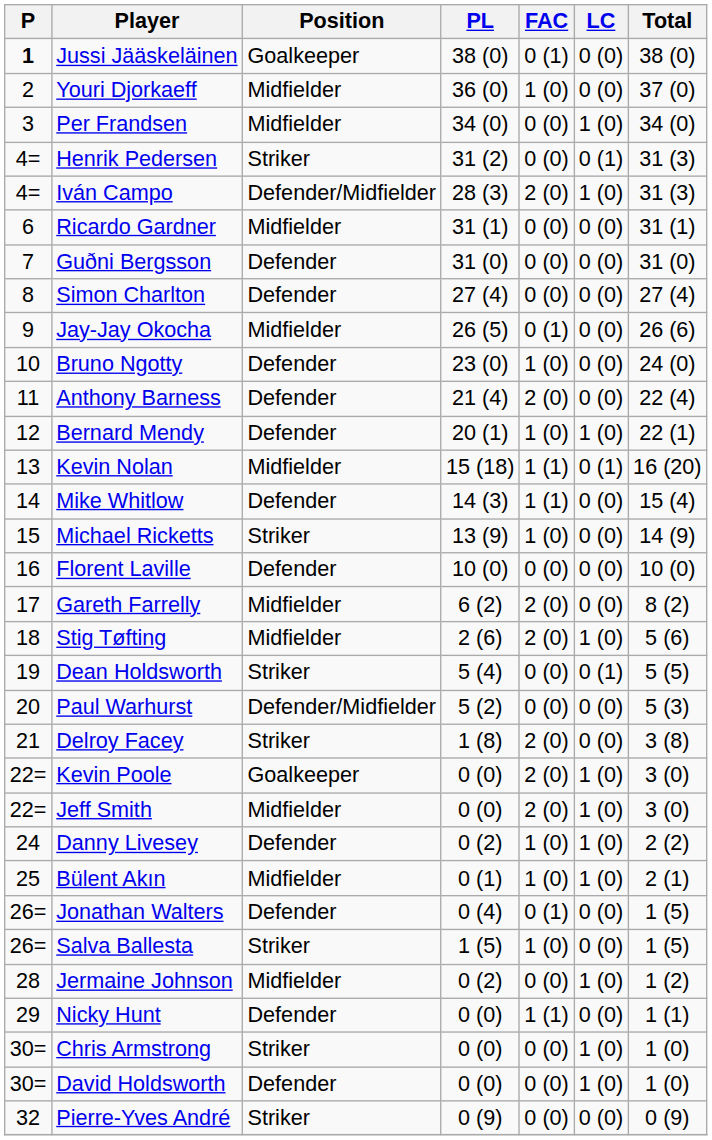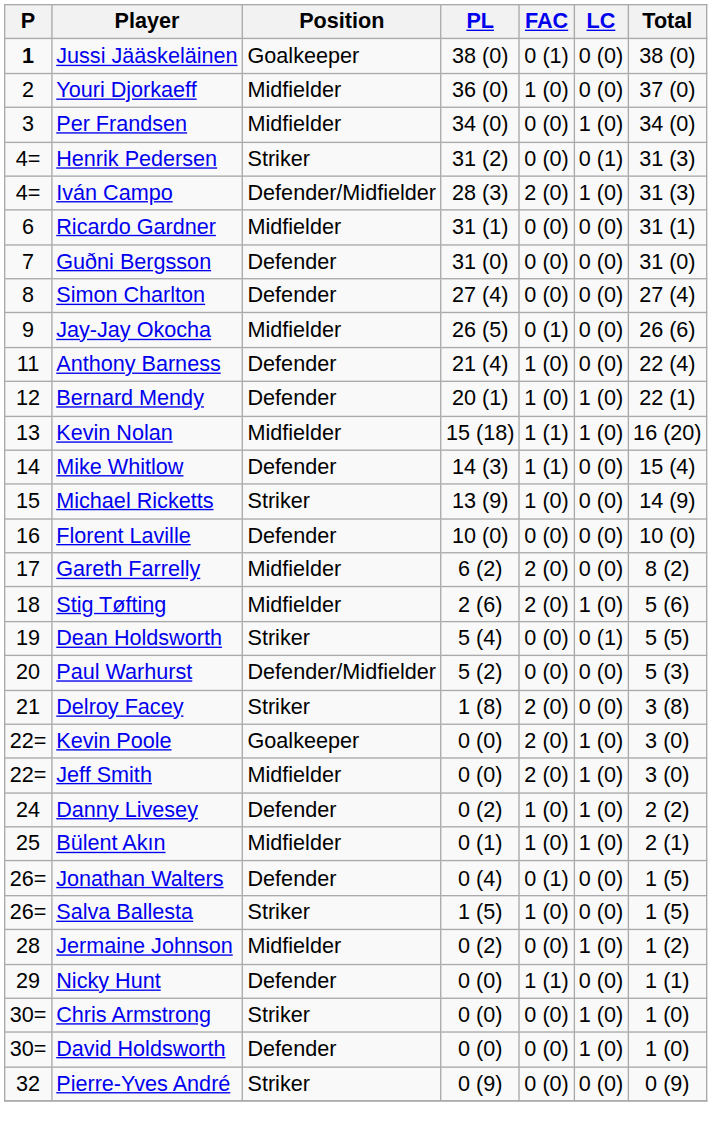 <table class="wikitable sortable">
 <tr>
 <th>P</th>
 <th>Player</th>
 <th>Position</th>
 <th><a href='#'>PL</a></th>
 <th><a href='#'>FAC</a></th>
 <th><a href='#'>LC</a></th>
 <th>Total</th>
 </tr>
 <tr>
 <td align=center><strong>1</strong></td>
 <td> <a href='#'>Jussi Jääskeläinen</a></td>
 <td>Goalkeeper</td>
 <td align=center>38 (0)</td>
 <td align=center>0 (1)</td>
 <td align=center>0 (0)</td>
 <td align=center>38 (0)</td>
 </tr>
 <tr>
 <td align=center>2</td>
 <td> <a href='#'>Youri Djorkaeff</a></td>
 <td>Midfielder</td>
 <td align=center>36 (0)</td>
 <td align=center>1 (0)</td>
 <td align=center>0 (0)</td>
 <td align=center>37 (0)</td>
 </tr>
 <tr>
 <td align=center>3</td>
 <td> <a href='#'>Per Frandsen</a></td>
 <td>Midfielder</td>
 <td align=center>34 (0)</td>
 <td align=center>0 (0)</td>
 <td align=center>1 (0)</td>
 <td align=center>34 (0)</td>
 </tr>
 <tr>
 <td align=center>4=</td>
 <td> <a href='#'>Henrik Pedersen</a></td>
 <td>Striker</td>
 <td align=center>31 (2)</td>
 <td align=center>0 (0)</td>
 <td align=center>0 (1)</td>
 <td align=center>31 (3)</td>
 </tr>
 <tr>
 <td align=center>4=</td>
 <td> <a href='#'>Iván Campo</a></td>
 <td>Defender/Midfielder</td>
 <td align=center>28 (3)</td>
 <td align=center>2 (0)</td>
 <td align=center>1 (0)</td>
 <td align=center>31 (3)</td>
 </tr>
 <tr>
 <td align=center>6</td>
 <td> <a href='#'>Ricardo Gardner</a></td>
 <td>Midfielder</td>
 <td align=center>31 (1)</td>
 <td align=center>0 (0)</td>
 <td align=center>0 (0)</td>
 <td align=center>31 (1)</td>
 </tr>
 <tr>
 <td align=center>7</td>
 <td> <a href='#'>Guðni Bergsson</a></td>
 <td>Defender</td>
 <td align=center>31 (0)</td>
 <td align=center>0 (0)</td>
 <td align=center>0 (0)</td>
 <td align=center>31 (0)</td>
 </tr>
 <tr>
 <td align=center>8</td>
 <td> <a href='#'>Simon Charlton</a></td>
 <td>Defender</td>
 <td align=center>27 (4)</td>
 <td align=center>0 (0)</td>
 <td align=center>0 (0)</td>
 <td align=center>27  (4)</td>
 </tr>
 <tr>
 <td align=center>9</td>
 <td> <a href='#'>Jay-Jay Okocha</a></td>
 <td>Midfielder</td>
 <td align=center>26 (5)</td>
 <td align=center>0 (1)</td>
 <td align=center>0 (0)</td>
 <td align=center>26 (6)</td>
 </tr>
 <tr>
-<td align=center>10</td>
-<td> <a href='#'>Bruno Ngotty</a></td>
-<td>Defender</td>
-<td align=center>23 (0)</td>
-<td align=center>1 (0)</td>
-<td align=center>0 (0)</td>
-<td align=center>24 (0)</td>
-</tr>
-<tr>
 <td align=center>11</td>
 <td> <a href='#'>Anthony Barness</a></td>
 <td>Defender</td>
 <td align=center>21 (4)</td>
-<td align=center>2 (0)</td>
+<td align=center>1 (0)</td>
 <td align=center>0 (0)</td>
 <td align=center>22 (4)</td>
 </tr>
 <tr>
 <td align=center>12</td>
 <td> <a href='#'>Bernard Mendy</a></td>
 <td>Defender</td>
 <td align=center>20 (1)</td>
 <td align=center>1 (0)</td>
 <td align=center>1 (0)</td>
 <td align=center>22 (1)</td>
 </tr>
 <tr>
 <td align=center>13</td>
 <td> <a href='#'>Kevin Nolan</a></td>
 <td>Midfielder</td>
 <td align=center>15 (18)</td>
 <td align=center>1 (1)</td>
-<td align=center>0 (1)</td>
+<td align=center>1 (0)</td>
 <td align=center>16 (20)</td>
 </tr>
 <tr>
 <td align=center>14</td>
 <td> <a href='#'>Mike Whitlow</a></td>
 <td>Defender</td>
 <td align=center>14 (3)</td>
 <td align=center>1 (1)</td>
 <td align=center>0 (0)</td>
 <td align=center>15 (4)</td>
 </tr>
 <tr>
 <td align=center>15</td>
 <td> <a href='#'>Michael Ricketts</a></td>
 <td>Striker</td>
 <td align=center>13  (9)</td>
 <td align=center>1 (0)</td>
 <td align=center>0 (0)</td>
 <td align=center>14 (9)</td>
 </tr>
 <tr>
 <td align=center>16</td>
 <td> <a href='#'>Florent Laville</a></td>
 <td>Defender</td>
 <td align=center>10 (0)</td>
 <td align=center>0 (0)</td>
 <td align=center>0 (0)</td>
 <td align=center>10 (0)</td>
 </tr>
 <tr>
 <td align=center>17</td>
 <td> <a href='#'>Gareth Farrelly</a></td>
 <td>Midfielder</td>
 <td align=center>6 (2)</td>
 <td align=center>2 (0)</td>
 <td align=center>0 (0)</td>
 <td align=center>8 (2)</td>
 </tr>
 <tr>
 <td align=center>18</td>
 <td> <a href='#'>Stig Tøfting</a></td>
 <td>Midfielder</td>
 <td align=center>2 (6)</td>
 <td align=center>2 (0)</td>
 <td align=center>1 (0)</td>
 <td align=center>5 (6)</td>
 </tr>
 <tr>
 <td align=center>19</td>
 <td> <a href='#'>Dean Holdsworth</a></td>
 <td>Striker</td>
 <td align=center>5 (4)</td>
 <td align=center>0 (0)</td>
 <td align=center>0 (1)</td>
 <td align=center>5 (5)</td>
 </tr>
 <tr>
 <td align=center>20</td>
 <td> <a href='#'>Paul Warhurst</a></td>
 <td>Defender/Midfielder</td>
 <td align=center>5 (2)</td>
 <td align=center>0 (0)</td>
 <td align=center>0 (0)</td>
 <td align=center>5 (3)</td>
 </tr>
 <tr>
 <td align=center>21</td>
 <td> <a href='#'>Delroy Facey</a></td>
 <td>Striker</td>
 <td align=center>1 (8)</td>
 <td align=center>2 (0)</td>
 <td align=center>0 (0)</td>
 <td align=center>3 (8)</td>
 </tr>
 <tr>
 <td align=center>22=</td>
 <td> <a href='#'>Kevin Poole</a></td>
 <td>Goalkeeper</td>
 <td align=center>0 (0)</td>
 <td align=center>2 (0)</td>
 <td align=center>1 (0)</td>
 <td align=center>3 (0)</td>
 </tr>
 <tr>
 <td align=center>22=</td>
 <td> <a href='#'>Jeff Smith</a></td>
 <td>Midfielder</td>
 <td align=center>0 (0)</td>
 <td align=center>2 (0)</td>
 <td align=center>1 (0)</td>
 <td align=center>3 (0)</td>
 </tr>
 <tr>
 <td align=center>24</td>
 <td> <a href='#'>Danny Livesey</a></td>
 <td>Defender</td>
 <td align=center>0 (2)</td>
 <td align=center>1 (0)</td>
 <td align=center>1 (0)</td>
 <td align=center>2 (2)</td>
 </tr>
 <tr>
 <td align=center>25</td>
 <td> <a href='#'>Bülent Akın</a></td>
 <td>Midfielder</td>
 <td align=center>0 (1)</td>
 <td align=center>1 (0)</td>
 <td align=center>1 (0)</td>
 <td align=center>2 (1)</td>
 </tr>
 <tr>
 <td align=center>26=</td>
 <td> <a href='#'>Jonathan Walters</a></td>
 <td>Defender</td>
 <td align=center>0 (4)</td>
 <td align=center>0 (1)</td>
 <td align=center>0 (0)</td>
 <td align=center>1 (5)</td>
 </tr>
 <tr>
 <td align=center>26=</td>
 <td> <a href='#'>Salva Ballesta</a></td>
 <td>Striker</td>
 <td align=center>1 (5)</td>
 <td align=center>1 (0)</td>
 <td align=center>0 (0)</td>
 <td align=center>1 (5)</td>
 </tr>
 <tr>
 <td align=center>28</td>
 <td> <a href='#'>Jermaine Johnson</a></td>
 <td>Midfielder</td>
 <td align=center>0 (2)</td>
 <td align=center>0 (0)</td>
 <td align=center>1 (0)</td>
 <td align=center>1 (2)</td>
 </tr>
 <tr>
 <td align=center>29</td>
 <td> <a href='#'>Nicky Hunt</a></td>
 <td>Defender</td>
 <td align=center>0 (0)</td>
 <td align=center>1 (1)</td>
 <td align=center>0 (0)</td>
 <td align=center>1 (1)</td>
 </tr>
 <tr>
 <td align=center>30=</td>
 <td> <a href='#'>Chris Armstrong</a></td>
 <td>Striker</td>
 <td align=center>0 (0)</td>
 <td align=center>0 (0)</td>
 <td align=center>1 (0)</td>
 <td align=center>1 (0)</td>
 </tr>
 <tr>
 <td align=center>30=</td>
 <td> <a href='#'>David Holdsworth</a></td>
 <td>Defender</td>
 <td align=center>0 (0)</td>
 <td align=center>0 (0)</td>
 <td align=center>1 (0)</td>
 <td align=center>1 (0)</td>
 </tr>
 <tr>
 <td align=center>32</td>
 <td> <a href='#'>Pierre-Yves André</a></td>
 <td>Striker</td>
 <td align=center>0 (9)</td>
 <td align=center>0 (0)</td>
 <td align=center>0 (0)</td>
 <td align=center>0 (9)</td>
 </tr>
 <tr>
 </tr>
 </table>
